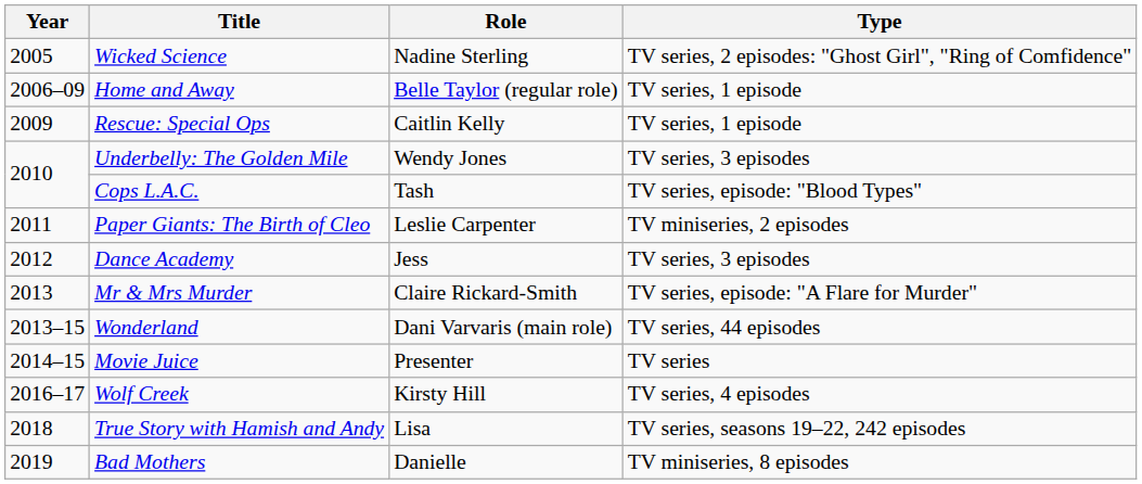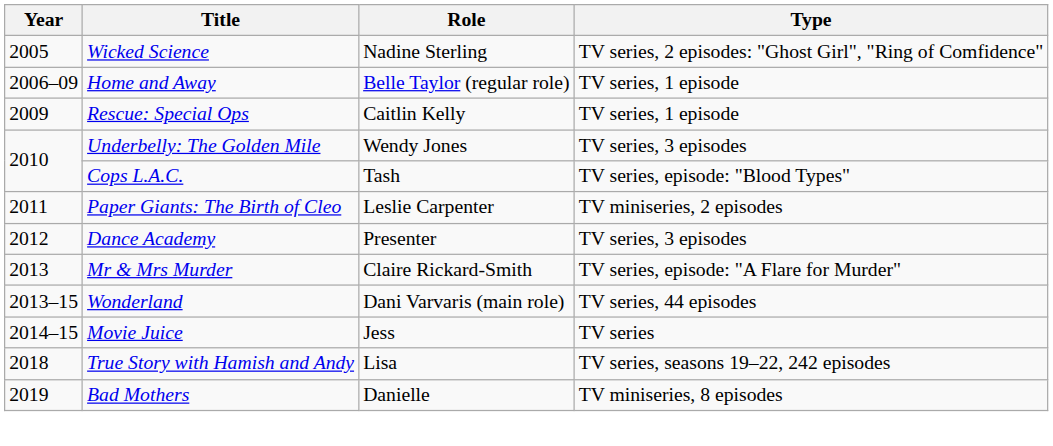 <table class="wikitable sortable plainrowheaders">
 <tr>
 <th>Year</th>
 <th>Title</th>
 <th>Role</th>
 <th>Type</th>
 </tr>
 <tr>
 <td>2005</td>
 <td><em><a href='#'>Wicked Science</a></em></td>
 <td>Nadine Sterling</td>
 <td>TV series, 2 episodes: "Ghost Girl", "Ring of Comfidence"</td>
 </tr>
 <tr>
 <td>2006–09</td>
 <td><em><a href='#'>Home and Away</a></em></td>
 <td><a href='#'>Belle Taylor</a> (regular role)</td>
 <td>TV series, 1 episode</td>
 </tr>
 <tr>
 <td>2009</td>
 <td><em><a href='#'>Rescue: Special Ops</a></em></td>
 <td>Caitlin Kelly</td>
 <td>TV series, 1 episode</td>
 </tr>
 <tr>
 <td rowspan="2">2010</td>
 <td><em><a href='#'>Underbelly: The Golden Mile</a></em></td>
 <td>Wendy Jones</td>
 <td>TV series, 3 episodes</td>
 </tr>
 <tr>
 <td><em><a href='#'>Cops L.A.C.</a></em></td>
 <td>Tash</td>
 <td>TV series, episode: "Blood Types"</td>
 </tr>
 <tr>
 <td>2011</td>
 <td><em><a href='#'>Paper Giants: The Birth of Cleo</a></em></td>
 <td>Leslie Carpenter</td>
 <td>TV miniseries, 2 episodes</td>
 </tr>
 <tr>
 <td>2012</td>
 <td><em><a href='#'>Dance Academy</a></em></td>
-<td>Jess</td>
+<td>Presenter</td>
 <td>TV series, 3 episodes</td>
 </tr>
 <tr>
 <td>2013</td>
 <td><em><a href='#'>Mr & Mrs Murder</a></em></td>
 <td>Claire Rickard-Smith</td>
 <td>TV series, episode: "A Flare for Murder"</td>
 </tr>
 <tr>
 <td>2013–15</td>
 <td><em><a href='#'>Wonderland</a></em></td>
 <td>Dani Varvaris (main role)</td>
 <td>TV series, 44 episodes</td>
 </tr>
 <tr>
 <td>2014–15</td>
 <td><em><a href='#'>Movie Juice</a></em></td>
-<td>Presenter</td>
+<td>Jess</td>
 <td>TV series</td>
-</tr>
-<tr>
-<td>2016–17</td>
-<td><em><a href='#'>Wolf Creek</a></em></td>
-<td>Kirsty Hill</td>
-<td>TV series, 4 episodes</td>
 </tr>
 <tr>
 <td>2018</td>
 <td><em><a href='#'>True Story with Hamish and Andy</a></em></td>
 <td>Lisa</td>
 <td>TV series, seasons 19–22, 242 episodes</td>
 </tr>
 <tr>
 <td>2019</td>
 <td><em><a href='#'>Bad Mothers</a></em></td>
 <td>Danielle</td>
 <td>TV miniseries, 8 episodes</td>
 </tr>
 </table>
